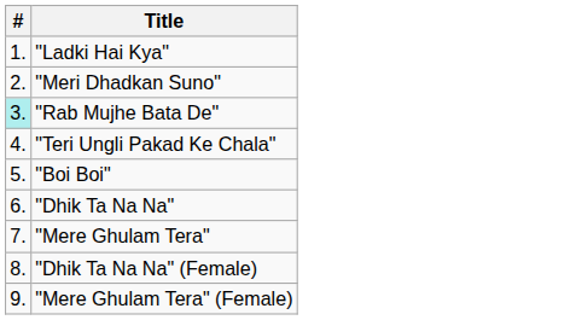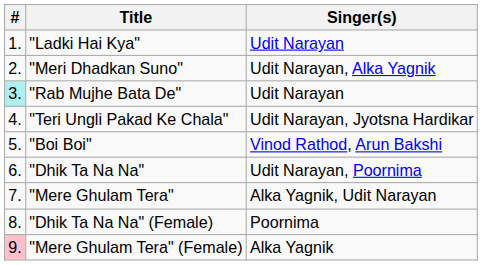 <table class="wikitable sortable" style="font-size:95%;">
 <tr>
 <th>#</th>
 <th>Title</th>
+<th>Singer(s)</th>
 </tr>
 <tr>
 <td>1.</td>
 <td>"Ladki Hai Kya"</td>
+<td><a href='#'>Udit Narayan</a></td>
 </tr>
 <tr>
 <td>2.</td>
 <td>"Meri Dhadkan Suno"</td>
+<td>Udit Narayan, <a href='#'>Alka Yagnik</a></td>
 </tr>
 <tr>
 <td style="background: paleturquoise;">3.</td>
 <td>"Rab Mujhe Bata De"</td>
+<td>Udit Narayan</td>
 </tr>
 <tr>
 <td>4.</td>
 <td>"Teri Ungli Pakad Ke Chala"</td>
+<td>Udit Narayan, Jyotsna Hardikar</td>
 </tr>
 <tr>
 <td>5.</td>
 <td>"Boi Boi"</td>
+<td><a href='#'>Vinod Rathod</a>, <a href='#'>Arun Bakshi</a></td>
 </tr>
 <tr>
 <td>6.</td>
 <td>"Dhik Ta Na Na"</td>
+<td>Udit Narayan, <a href='#'>Poornima</a></td>
 </tr>
 <tr>
 <td>7.</td>
 <td>"Mere Ghulam Tera"</td>
+<td>Alka Yagnik, Udit Narayan</td>
 </tr>
 <tr>
 <td>8.</td>
 <td>"Dhik Ta Na Na" (Female)</td>
+<td>Poornima</td>
 </tr>
 <tr>
-<td>9.</td>
+<td style="background: pink;">9.</td>
 <td>"Mere Ghulam Tera" (Female)</td>
+<td>Alka Yagnik</td>
 </tr>
 </table>
